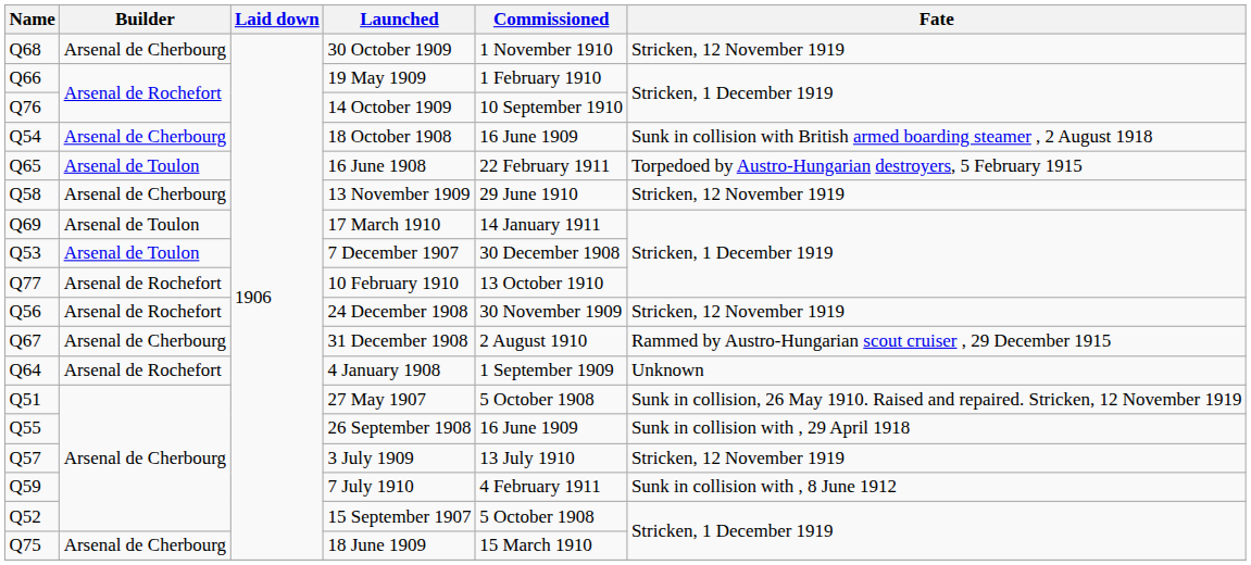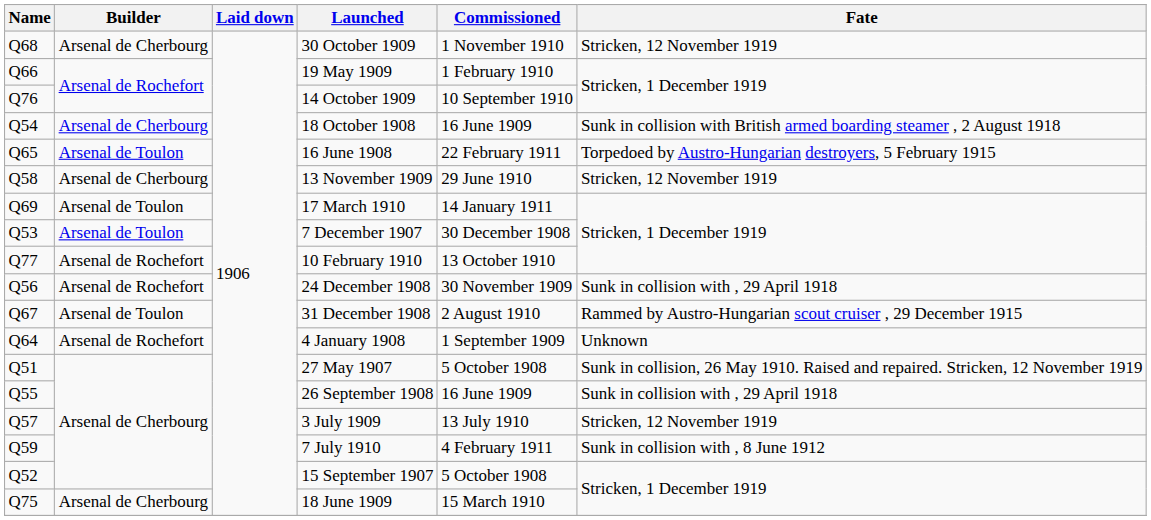 <table class="wikitable nowraplinks">
 <tr>
 <th>Name</th>
 <th>Builder</th>
 <th><a href='#'>Laid down</a></th>
 <th><a href='#'>Launched</a></th>
 <th><a href='#'>Commissioned</a></th>
 <th>Fate</th>
 </tr>
 <tr>
 <td> Q68</td>
 <td>Arsenal de Cherbourg</td>
 <td rowspan=18>1906</td>
 <td>30 October 1909</td>
 <td>1 November 1910</td>
 <td>Stricken, 12 November 1919</td>
 </tr>
 <tr>
 <td> Q66</td>
 <td rowspan=2><a href='#'>Arsenal de Rochefort</a></td>
 <td>19 May 1909</td>
 <td>1 February 1910</td>
 <td rowspan=2>Stricken, 1 December 1919</td>
 </tr>
 <tr>
 <td> Q76</td>
 <td>14 October 1909</td>
 <td>10 September 1910</td>
 </tr>
 <tr>
 <td> Q54</td>
 <td><a href='#'>Arsenal de Cherbourg</a></td>
 <td>18 October 1908</td>
 <td>16 June 1909</td>
 <td>Sunk in collision with British <a href='#'>armed boarding steamer</a> , 2 August 1918</td>
 </tr>
 <tr>
 <td> Q65</td>
 <td><a href='#'>Arsenal de Toulon</a></td>
 <td>16 June 1908</td>
 <td>22 February 1911</td>
 <td>Torpedoed by <a href='#'>Austro-Hungarian</a> <a href='#'>destroyers</a>, 5 February 1915</td>
 </tr>
 <tr>
 <td> Q58</td>
 <td>Arsenal de Cherbourg</td>
 <td>13 November 1909</td>
 <td>29 June 1910</td>
 <td>Stricken, 12 November 1919</td>
 </tr>
 <tr>
 <td> Q69</td>
 <td>Arsenal de Toulon</td>
 <td>17 March 1910</td>
 <td>14 January 1911</td>
 <td rowspan=3>Stricken, 1 December 1919</td>
 </tr>
 <tr>
 <td> Q53</td>
 <td><a href='#'>Arsenal de Toulon</a></td>
 <td>7 December 1907</td>
 <td>30 December 1908</td>
 </tr>
 <tr>
 <td> Q77</td>
 <td>Arsenal de Rochefort</td>
 <td>10 February 1910</td>
 <td>13 October 1910</td>
 </tr>
 <tr>
 <td> Q56</td>
 <td>Arsenal de Rochefort</td>
 <td>24 December 1908</td>
 <td>30 November 1909</td>
-<td>Stricken, 12 November 1919</td>
+<td>Sunk in collision with , 29 April 1918</td>
 </tr>
 <tr>
 <td> Q67</td>
-<td>Arsenal de Cherbourg</td>
+<td>Arsenal de Toulon</td>
 <td>31 December 1908</td>
 <td>2 August 1910</td>
 <td>Rammed by Austro-Hungarian <a href='#'>scout cruiser</a> , 29 December 1915</td>
 </tr>
 <tr>
 <td> Q64</td>
 <td>Arsenal de Rochefort</td>
 <td>4 January 1908</td>
 <td>1 September 1909</td>
 <td>Unknown</td>
 </tr>
 <tr>
 <td> Q51</td>
 <td rowspan=5>Arsenal de Cherbourg</td>
 <td>27 May 1907</td>
 <td>5 October 1908</td>
 <td>Sunk in collision, 26 May 1910. Raised and repaired. Stricken, 12 November 1919</td>
 </tr>
 <tr>
 <td> Q55</td>
 <td>26 September 1908</td>
 <td>16 June 1909</td>
 <td>Sunk in collision with , 29 April 1918</td>
 </tr>
 <tr>
 <td> Q57</td>
 <td>3 July 1909</td>
 <td>13 July 1910</td>
 <td>Stricken, 12 November 1919</td>
 </tr>
 <tr>
 <td> Q59</td>
 <td>7 July 1910</td>
 <td>4 February 1911</td>
 <td>Sunk in collision with , 8 June 1912</td>
 </tr>
 <tr>
 <td> Q52</td>
 <td>15 September 1907</td>
 <td>5 October 1908</td>
 <td rowspan=2>Stricken, 1 December 1919</td>
 </tr>
 <tr>
 <td> Q75</td>
 <td>Arsenal de Cherbourg</td>
 <td>18 June 1909</td>
 <td>15 March 1910</td>
 </tr>
 <tr>
 </tr>
 </table>
